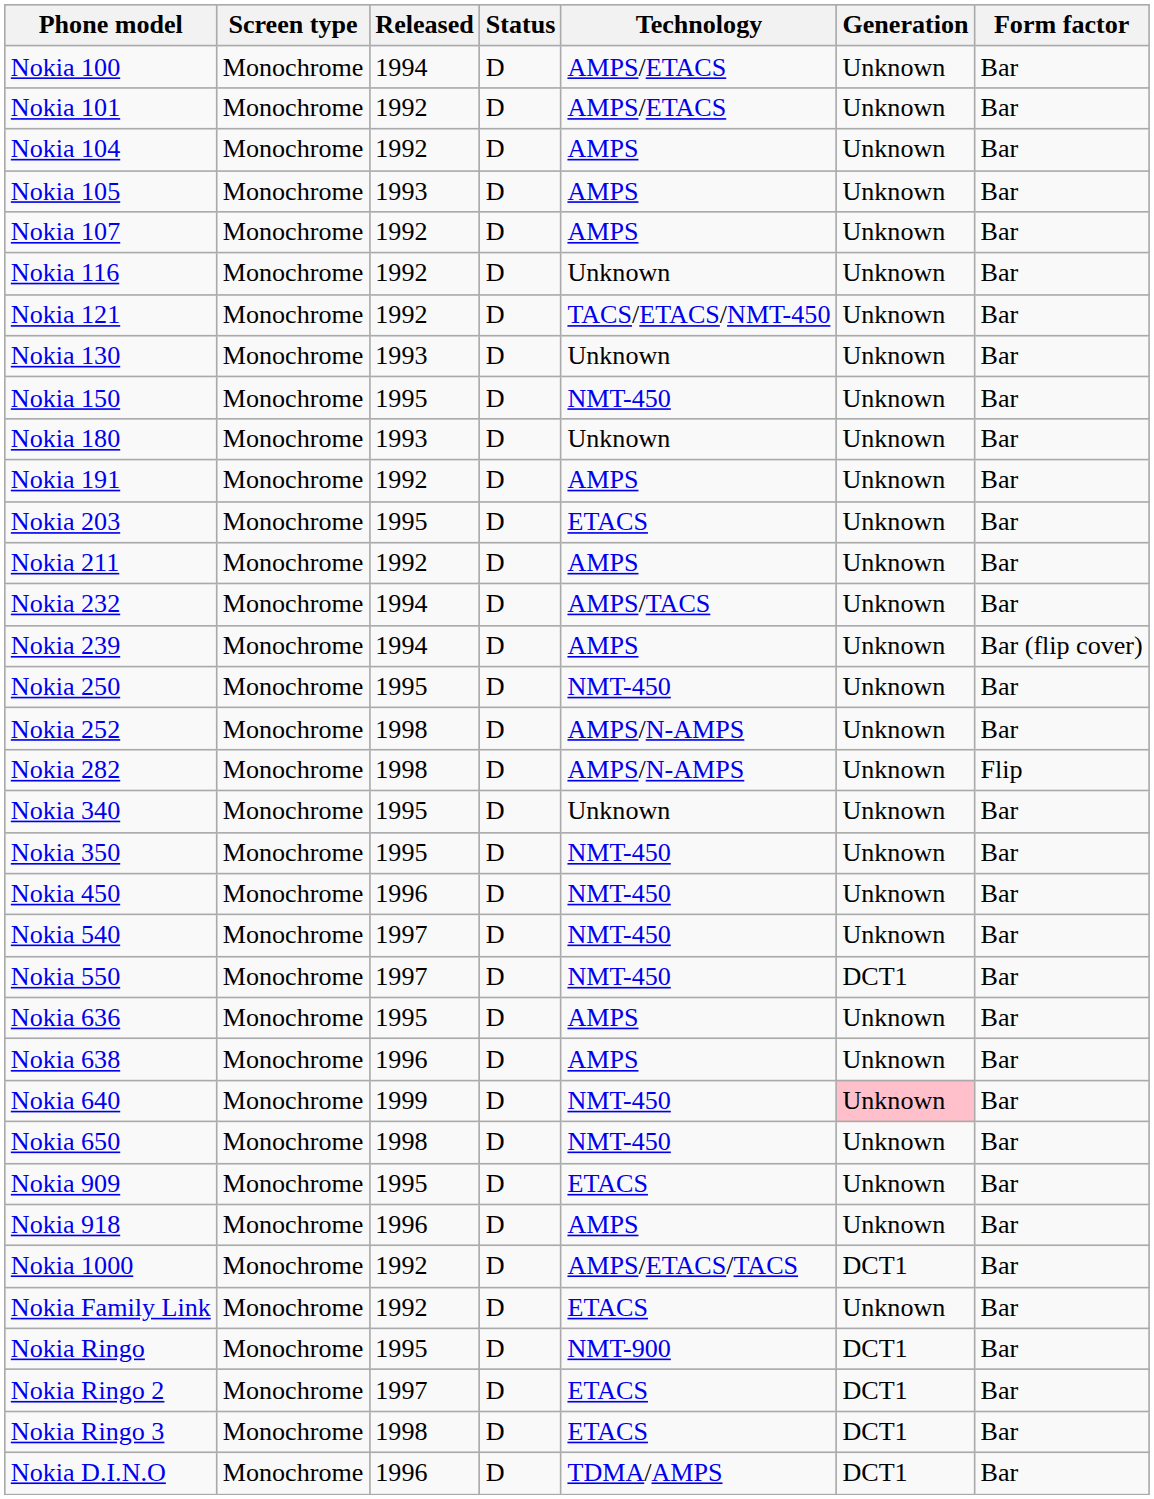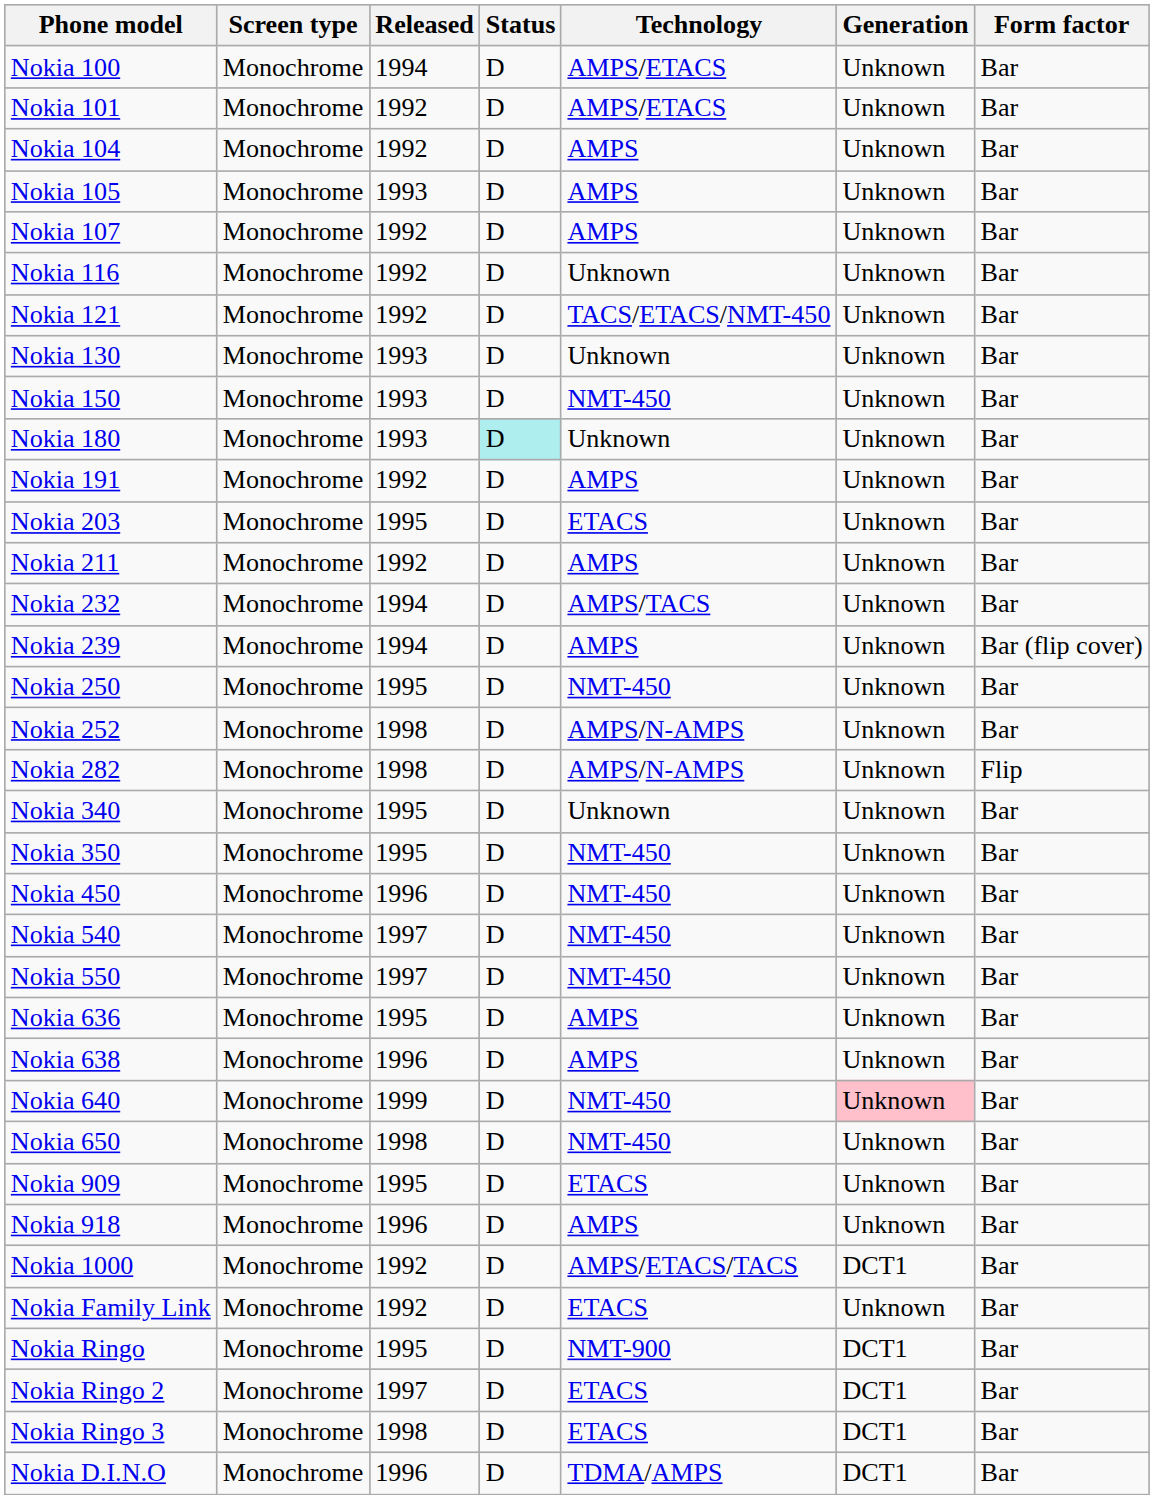 <table class="wikitable sortable">
 <tr>
 <th>Phone model</th>
 <th>Screen type</th>
 <th>Released</th>
 <th>Status</th>
 <th>Technology</th>
 <th>Generation</th>
 <th>Form factor</th>
 </tr>
 <tr>
 <td><a href='#'>Nokia 100</a></td>
 <td>Monochrome</td>
 <td>1994</td>
 <td>D</td>
 <td><a href='#'>AMPS</a>/<a href='#'>ETACS</a></td>
 <td>Unknown</td>
 <td>Bar</td>
 </tr>
 <tr>
 <td><a href='#'>Nokia 101</a></td>
 <td>Monochrome</td>
 <td>1992</td>
 <td>D</td>
 <td><a href='#'>AMPS</a>/<a href='#'>ETACS</a></td>
 <td>Unknown</td>
 <td>Bar</td>
 </tr>
 <tr>
 <td><a href='#'>Nokia 104</a></td>
 <td>Monochrome</td>
 <td>1992</td>
 <td>D</td>
 <td><a href='#'>AMPS</a></td>
 <td>Unknown</td>
 <td>Bar</td>
 </tr>
 <tr>
 <td><a href='#'>Nokia 105</a></td>
 <td>Monochrome</td>
 <td>1993</td>
 <td>D</td>
 <td><a href='#'>AMPS</a></td>
 <td>Unknown</td>
 <td>Bar</td>
 </tr>
 <tr>
 <td><a href='#'>Nokia 107</a></td>
 <td>Monochrome</td>
 <td>1992</td>
 <td>D</td>
 <td><a href='#'>AMPS</a></td>
 <td>Unknown</td>
 <td>Bar</td>
 </tr>
 <tr>
 <td><a href='#'>Nokia 116</a></td>
 <td>Monochrome</td>
 <td>1992</td>
 <td>D</td>
 <td>Unknown</td>
 <td>Unknown</td>
 <td>Bar</td>
 </tr>
 <tr>
 <td><a href='#'>Nokia 121</a></td>
 <td>Monochrome</td>
 <td>1992</td>
 <td>D</td>
 <td><a href='#'>TACS</a>/<a href='#'>ETACS</a>/<a href='#'>NMT-450</a></td>
 <td>Unknown</td>
 <td>Bar</td>
 </tr>
 <tr>
 <td><a href='#'>Nokia 130</a></td>
 <td>Monochrome</td>
 <td>1993</td>
 <td>D</td>
 <td>Unknown</td>
 <td>Unknown</td>
 <td>Bar</td>
 </tr>
 <tr>
 <td><a href='#'>Nokia 150</a></td>
 <td>Monochrome</td>
-<td>1995</td>
+<td>1993</td>
 <td>D</td>
 <td><a href='#'>NMT-450</a></td>
 <td>Unknown</td>
 <td>Bar</td>
 </tr>
 <tr>
 <td><a href='#'>Nokia 180</a></td>
 <td>Monochrome</td>
 <td>1993</td>
-<td>D</td>
+<td style="background: paleturquoise;">D</td>
 <td>Unknown</td>
 <td>Unknown</td>
 <td>Bar</td>
 </tr>
 <tr>
 <td><a href='#'>Nokia 191</a></td>
 <td>Monochrome</td>
 <td>1992</td>
 <td>D</td>
 <td><a href='#'>AMPS</a></td>
 <td>Unknown</td>
 <td>Bar</td>
 </tr>
 <tr>
 <td><a href='#'>Nokia 203</a></td>
 <td>Monochrome</td>
 <td>1995</td>
 <td>D</td>
 <td><a href='#'>ETACS</a></td>
 <td>Unknown</td>
 <td>Bar</td>
 </tr>
 <tr>
 <td><a href='#'>Nokia 211</a></td>
 <td>Monochrome</td>
 <td>1992</td>
 <td>D</td>
 <td><a href='#'>AMPS</a></td>
 <td>Unknown</td>
 <td>Bar</td>
 </tr>
 <tr>
 <td><a href='#'>Nokia 232</a></td>
 <td>Monochrome</td>
 <td>1994</td>
 <td>D</td>
 <td><a href='#'>AMPS</a>/<a href='#'>TACS</a></td>
 <td>Unknown</td>
 <td>Bar</td>
 </tr>
 <tr>
 <td><a href='#'>Nokia 239</a></td>
 <td>Monochrome</td>
 <td>1994</td>
 <td>D</td>
 <td><a href='#'>AMPS</a></td>
 <td>Unknown</td>
 <td>Bar (flip cover)</td>
 </tr>
 <tr>
 <td><a href='#'>Nokia 250</a></td>
 <td>Monochrome</td>
 <td>1995</td>
 <td>D</td>
 <td><a href='#'>NMT-450</a></td>
 <td>Unknown</td>
 <td>Bar</td>
 </tr>
 <tr>
 <td><a href='#'>Nokia 252</a></td>
 <td>Monochrome</td>
 <td>1998</td>
 <td>D</td>
 <td><a href='#'>AMPS</a>/<a href='#'>N-AMPS</a></td>
 <td>Unknown</td>
 <td>Bar</td>
 </tr>
 <tr>
 <td><a href='#'>Nokia 282</a></td>
 <td>Monochrome</td>
 <td>1998</td>
 <td>D</td>
 <td><a href='#'>AMPS</a>/<a href='#'>N-AMPS</a></td>
 <td>Unknown</td>
 <td>Flip</td>
 </tr>
 <tr>
 <td><a href='#'>Nokia 340</a></td>
 <td>Monochrome</td>
 <td>1995</td>
 <td>D</td>
 <td>Unknown</td>
 <td>Unknown</td>
 <td>Bar</td>
 </tr>
 <tr>
 <td><a href='#'>Nokia 350</a></td>
 <td>Monochrome</td>
 <td>1995</td>
 <td>D</td>
 <td><a href='#'>NMT-450</a></td>
 <td>Unknown</td>
 <td>Bar</td>
 </tr>
 <tr>
 <td><a href='#'>Nokia 450</a></td>
 <td>Monochrome</td>
 <td>1996</td>
 <td>D</td>
 <td><a href='#'>NMT-450</a></td>
 <td>Unknown</td>
 <td>Bar</td>
 </tr>
 <tr>
 <td><a href='#'>Nokia 540</a></td>
 <td>Monochrome</td>
 <td>1997</td>
 <td>D</td>
 <td><a href='#'>NMT-450</a></td>
 <td>Unknown</td>
 <td>Bar</td>
 </tr>
 <tr>
 <td><a href='#'>Nokia 550</a></td>
 <td>Monochrome</td>
 <td>1997</td>
 <td>D</td>
 <td><a href='#'>NMT-450</a></td>
-<td>DCT1</td>
+<td>Unknown</td>
 <td>Bar</td>
 </tr>
 <tr>
 <td><a href='#'>Nokia 636</a></td>
 <td>Monochrome</td>
 <td>1995</td>
 <td>D</td>
 <td><a href='#'>AMPS</a></td>
 <td>Unknown</td>
 <td>Bar</td>
 </tr>
 <tr>
 <td><a href='#'>Nokia 638</a></td>
 <td>Monochrome</td>
 <td>1996</td>
 <td>D</td>
 <td><a href='#'>AMPS</a></td>
 <td>Unknown</td>
 <td>Bar</td>
 </tr>
 <tr>
 <td><a href='#'>Nokia 640</a></td>
 <td>Monochrome</td>
 <td>1999</td>
 <td>D</td>
 <td><a href='#'>NMT-450</a></td>
 <td style="background: pink;">Unknown</td>
 <td>Bar</td>
 </tr>
 <tr>
 <td><a href='#'>Nokia 650</a></td>
 <td>Monochrome</td>
 <td>1998</td>
 <td>D</td>
 <td><a href='#'>NMT-450</a></td>
 <td>Unknown</td>
 <td>Bar</td>
 </tr>
 <tr>
 <td><a href='#'>Nokia 909</a></td>
 <td>Monochrome</td>
 <td>1995</td>
 <td>D</td>
 <td><a href='#'>ETACS</a></td>
 <td>Unknown</td>
 <td>Bar</td>
 </tr>
 <tr>
 <td><a href='#'>Nokia 918</a></td>
 <td>Monochrome</td>
 <td>1996</td>
 <td>D</td>
 <td><a href='#'>AMPS</a></td>
 <td>Unknown</td>
 <td>Bar</td>
 </tr>
 <tr>
 <td><a href='#'>Nokia 1000</a></td>
 <td>Monochrome</td>
 <td>1992</td>
 <td>D</td>
 <td><a href='#'>AMPS</a>/<a href='#'>ETACS</a>/<a href='#'>TACS</a></td>
 <td>DCT1</td>
 <td>Bar</td>
 </tr>
 <tr>
 <td><a href='#'>Nokia Family Link</a></td>
 <td>Monochrome</td>
 <td>1992</td>
 <td>D</td>
 <td><a href='#'>ETACS</a></td>
 <td>Unknown</td>
 <td>Bar</td>
 </tr>
 <tr>
 <td><a href='#'>Nokia Ringo</a></td>
 <td>Monochrome</td>
 <td>1995</td>
 <td>D</td>
 <td><a href='#'>NMT-900</a></td>
 <td>DCT1</td>
 <td>Bar</td>
 </tr>
 <tr>
 <td><a href='#'>Nokia Ringo 2</a></td>
 <td>Monochrome</td>
 <td>1997</td>
 <td>D</td>
 <td><a href='#'>ETACS</a></td>
 <td>DCT1</td>
 <td>Bar</td>
 </tr>
 <tr>
 <td><a href='#'>Nokia Ringo 3</a></td>
 <td>Monochrome</td>
 <td>1998</td>
 <td>D</td>
 <td><a href='#'>ETACS</a></td>
 <td>DCT1</td>
 <td>Bar</td>
 </tr>
 <tr>
 <td><a href='#'>Nokia D.I.N.O</a></td>
 <td>Monochrome</td>
 <td>1996</td>
 <td>D</td>
 <td><a href='#'>TDMA</a>/<a href='#'>AMPS</a></td>
 <td>DCT1</td>
 <td>Bar</td>
 </tr>
 </table>
